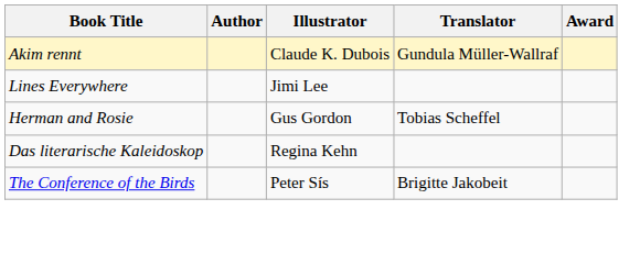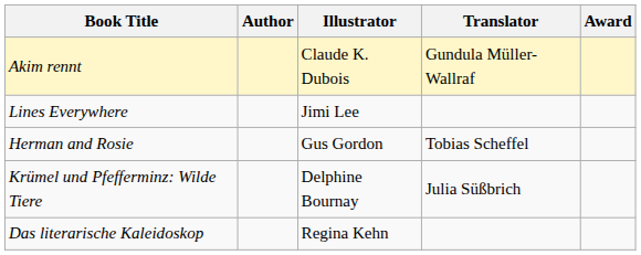 <table class="wikitable sortable mw-collapsible" style="font-size:1.00em; line-height:1.5em;">
 <tr>
 <th scope="col">Book Title</th>
 <th scope="col">Author</th>
 <th scope="col">Illustrator</th>
 <th scope="col">Translator</th>
 <th scope="col">Award</th>
 </tr>
 <tr style="background:#fff7c9">
 <td><em>Akim rennt</em></td>
 <td></td>
 <td>Claude K. Dubois</td>
 <td>Gundula Müller-Wallraf</td>
 <td></td>
 </tr>
 <tr>
 <td><em>Lines Everywhere</em></td>
 <td></td>
 <td>Jimi Lee</td>
 <td></td>
 <td></td>
 </tr>
 <tr>
 <td><em>Herman and Rosie</em></td>
 <td></td>
 <td>Gus Gordon</td>
 <td>Tobias Scheffel</td>
 <td> </td>
 </tr>
 <tr>
+<td><em>Krümel und Pfefferminz: Wilde Tiere</em></td>
+<td></td>
+<td>Delphine Bournay</td>
+<td>Julia Süßbrich</td>
+<td></td>
+</tr>
+<tr>
 <td><em>Das literarische Kaleidoskop</em></td>
 <td></td>
 <td>Regina Kehn</td>
 <td></td>
 <td></td>
 </tr>
-<tr>
-<td><em><a href='#'>The Conference of the Birds</a></em></td>
-<td></td>
-<td>Peter Sís</td>
-<td>Brigitte Jakobeit</td>
-<td></td>
-</tr>
 </table>
